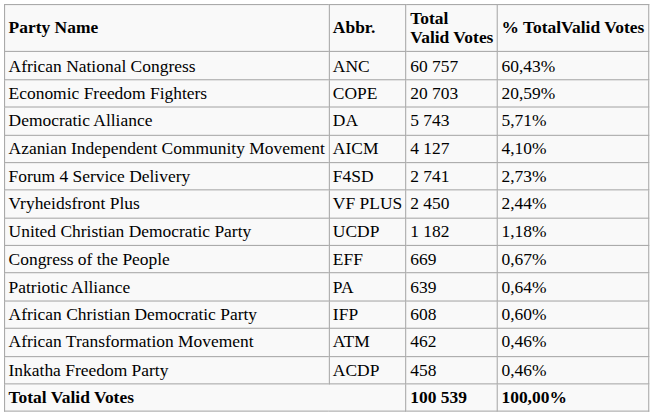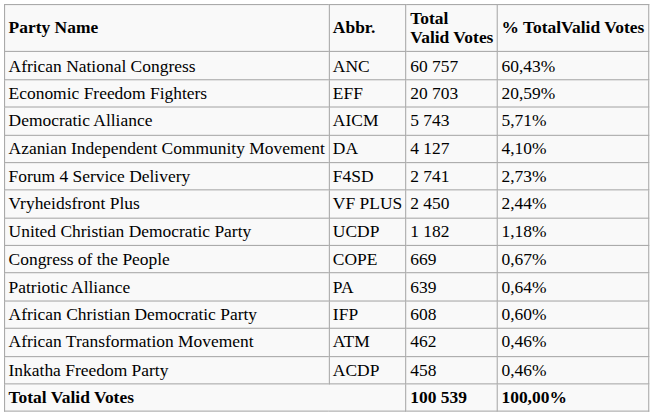 <table class="wikitable">
 <tr>
 <td colspan="3"><strong>Party Name</strong></td>
 <td><strong>Abbr.</strong></td>
 <td><strong>Total</strong><br><strong>Valid Votes</strong></td>
 <td><strong>% TotalValid Votes</strong></td>
 </tr>
 <tr>
 <td colspan="3">African National Congress</td>
 <td>ANC</td>
 <td>60 757</td>
 <td>60,43%</td>
 </tr>
 <tr>
 <td colspan="3">Economic Freedom Fighters</td>
-<td>COPE</td>
+<td>EFF</td>
 <td>20 703</td>
 <td>20,59%</td>
 </tr>
 <tr>
 <td colspan="3">Democratic Alliance</td>
-<td>DA</td>
+<td>AICM</td>
 <td>5 743</td>
 <td>5,71%</td>
 </tr>
 <tr>
 <td colspan="3">Azanian Independent Community Movement</td>
-<td>AICM</td>
+<td>DA</td>
 <td>4 127</td>
 <td>4,10%</td>
 </tr>
 <tr>
 <td colspan="3">Forum 4 Service Delivery</td>
 <td>F4SD</td>
 <td>2 741</td>
 <td>2,73%</td>
 </tr>
 <tr>
 <td colspan="3">Vryheidsfront Plus</td>
 <td>VF PLUS</td>
 <td>2 450</td>
 <td>2,44%</td>
 </tr>
 <tr>
 <td colspan="3">United Christian Democratic Party</td>
 <td>UCDP</td>
 <td>1 182</td>
 <td>1,18%</td>
 </tr>
 <tr>
 <td colspan="3">Congress of the People</td>
-<td>EFF</td>
+<td>COPE</td>
 <td>669</td>
 <td>0,67%</td>
 </tr>
 <tr>
 <td colspan="3">Patriotic Alliance</td>
 <td>PA</td>
 <td>639</td>
 <td>0,64%</td>
 </tr>
 <tr>
 <td colspan="3">African Christian Democratic Party</td>
 <td>IFP</td>
 <td>608</td>
 <td>0,60%</td>
 </tr>
 <tr>
 <td colspan="3">African Transformation Movement</td>
 <td>ATM</td>
 <td>462</td>
 <td>0,46%</td>
 </tr>
 <tr>
 <td colspan="3">Inkatha Freedom Party</td>
 <td>ACDP</td>
 <td>458</td>
 <td>0,46%</td>
 </tr>
 <tr>
 <td colspan="4"><strong>Total Valid Votes</strong></td>
 <td><strong>100 539</strong></td>
 <td><strong>100,00%</strong></td>
 </tr>
 </table>
